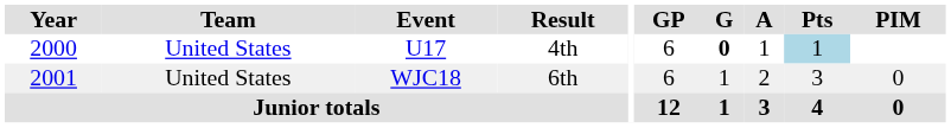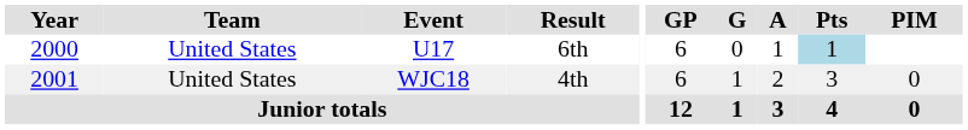 <table border="0" cellpadding="1" cellspacing="0" ID="Table3" style="text-align:center; width:40em">
 <tr ALIGN="center" bgcolor="#e0e0e0">
 <th>Year</th>
 <th>Team</th>
 <th>Event</th>
 <th>Result</th>
 <th rowspan="99" bgcolor="#ffffff"></th>
 <th>GP</th>
 <th>G</th>
 <th>A</th>
 <th>Pts</th>
 <th>PIM</th>
 </tr>
 <tr>
 <td><a href='#'>2000</a></td>
 <td><a href='#'>United States</a></td>
 <td><a href='#'>U17</a></td>
-<td>4th</td>
+<td>6th</td>
 <td>6</td>
-<td><strong>0</strong></td>
+<td>0</td>
 <td>1</td>
 <td style="background: lightblue;">1</td>
 <td></td>
 </tr>
 <tr bgcolor="#f0f0f0">
 <td><a href='#'>2001</a></td>
 <td>United States</td>
 <td><a href='#'>WJC18</a></td>
-<td>6th</td>
+<td>4th</td>
 <td>6</td>
 <td>1</td>
 <td>2</td>
 <td>3</td>
 <td>0</td>
 </tr>
 <tr bgcolor="#e0e0e0">
 <th colspan=4>Junior totals</th>
 <th>12</th>
 <th>1</th>
 <th>3</th>
 <th>4</th>
 <th>0</th>
 </tr>
 </table>
